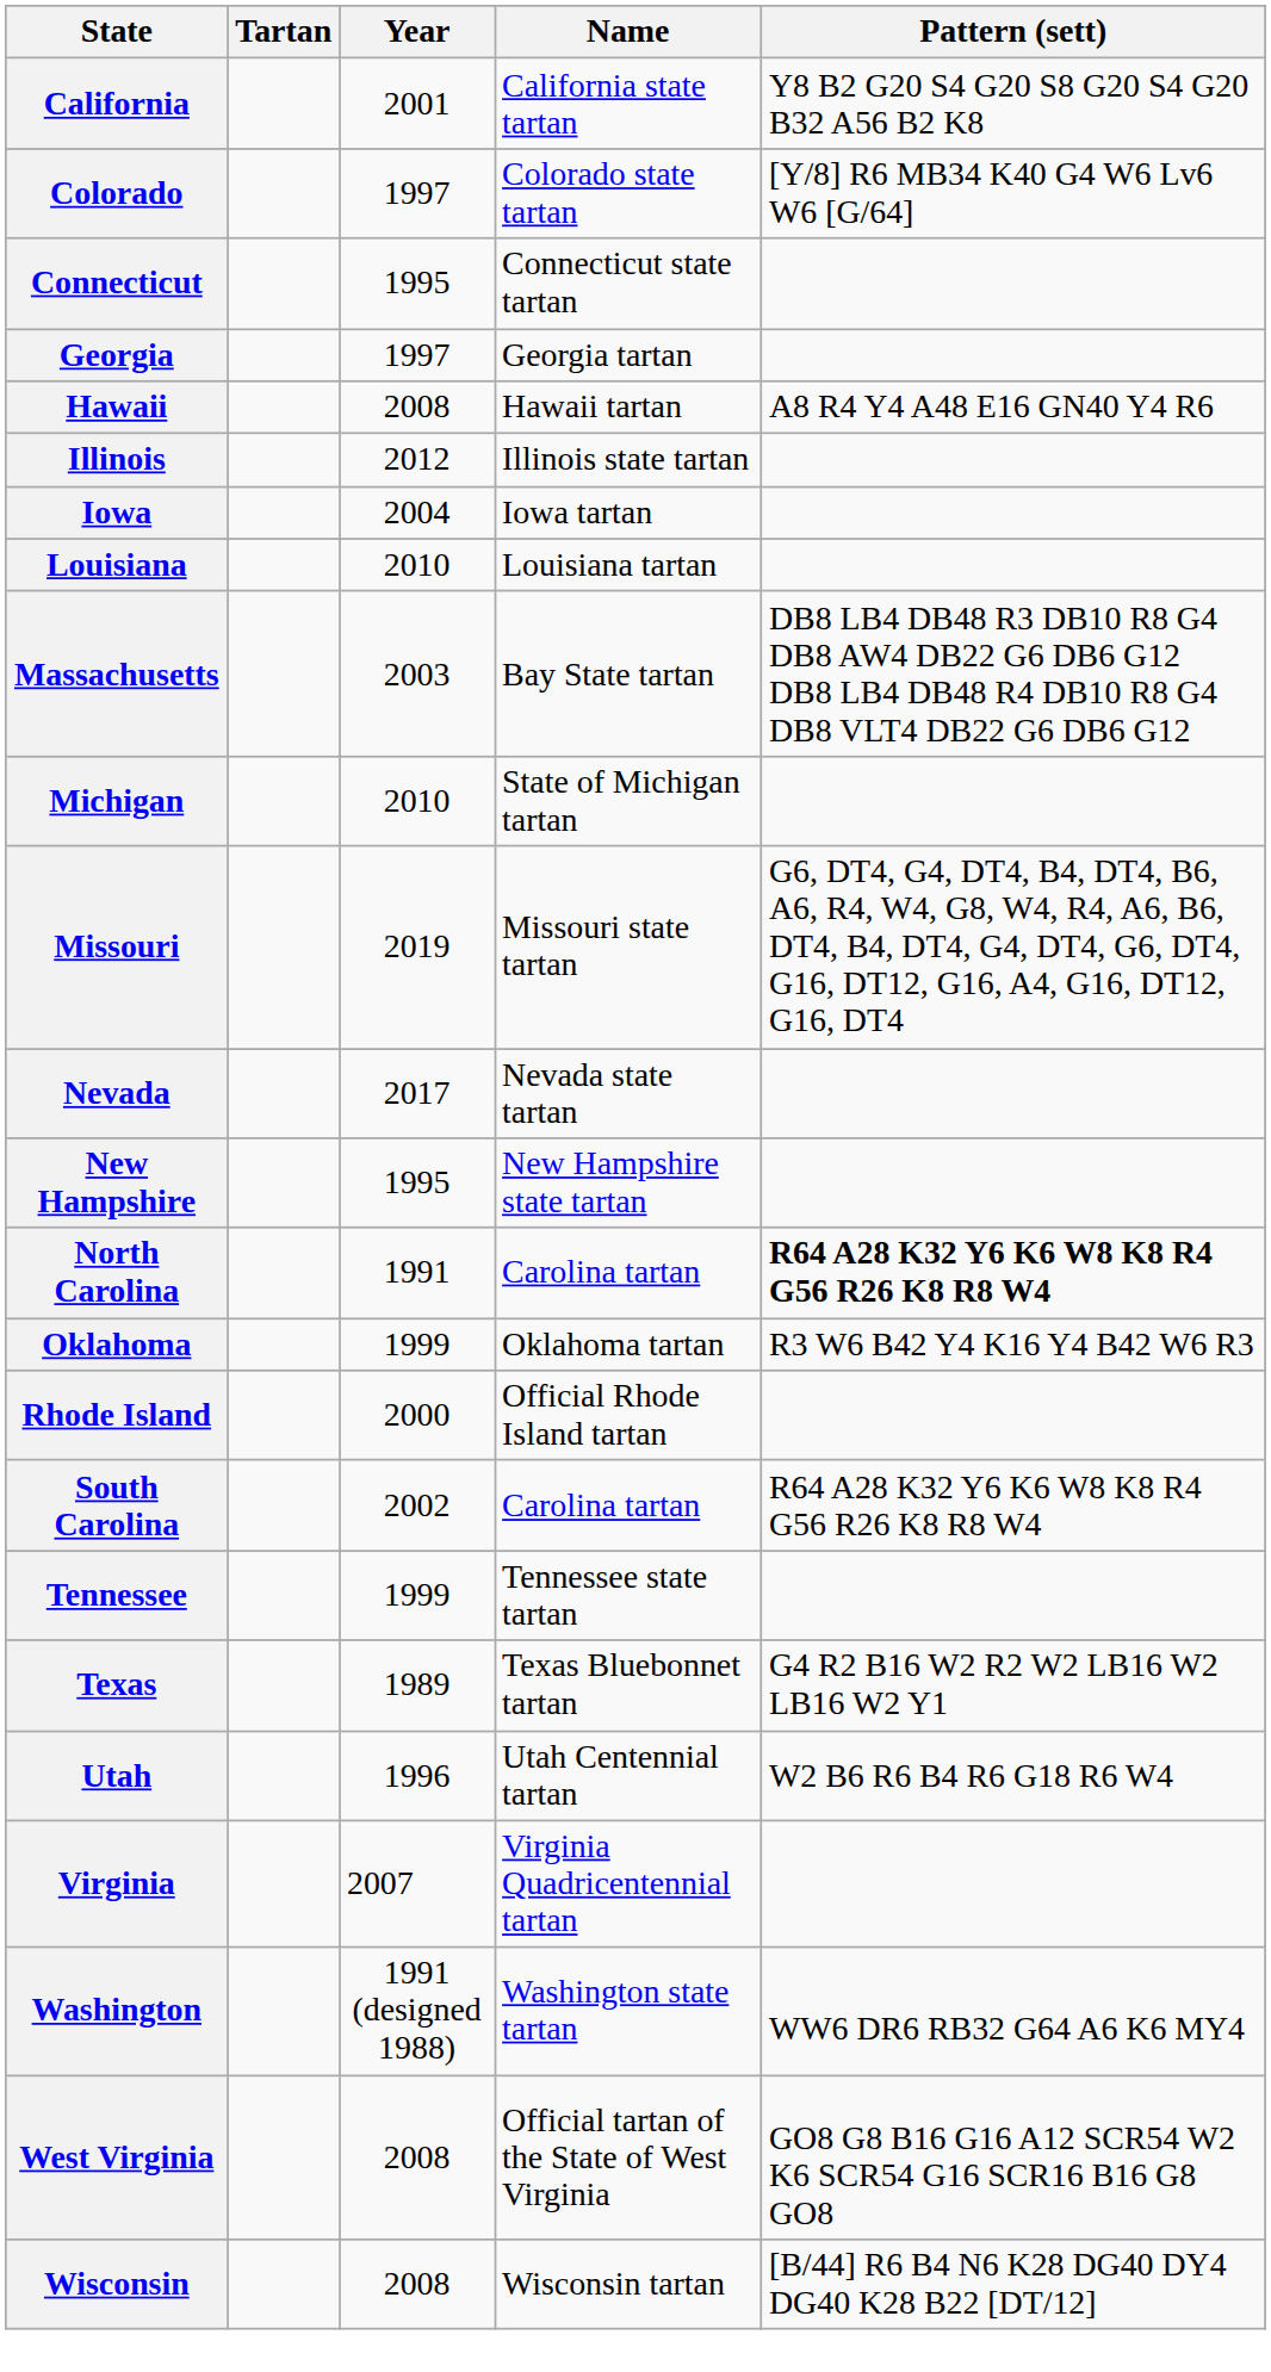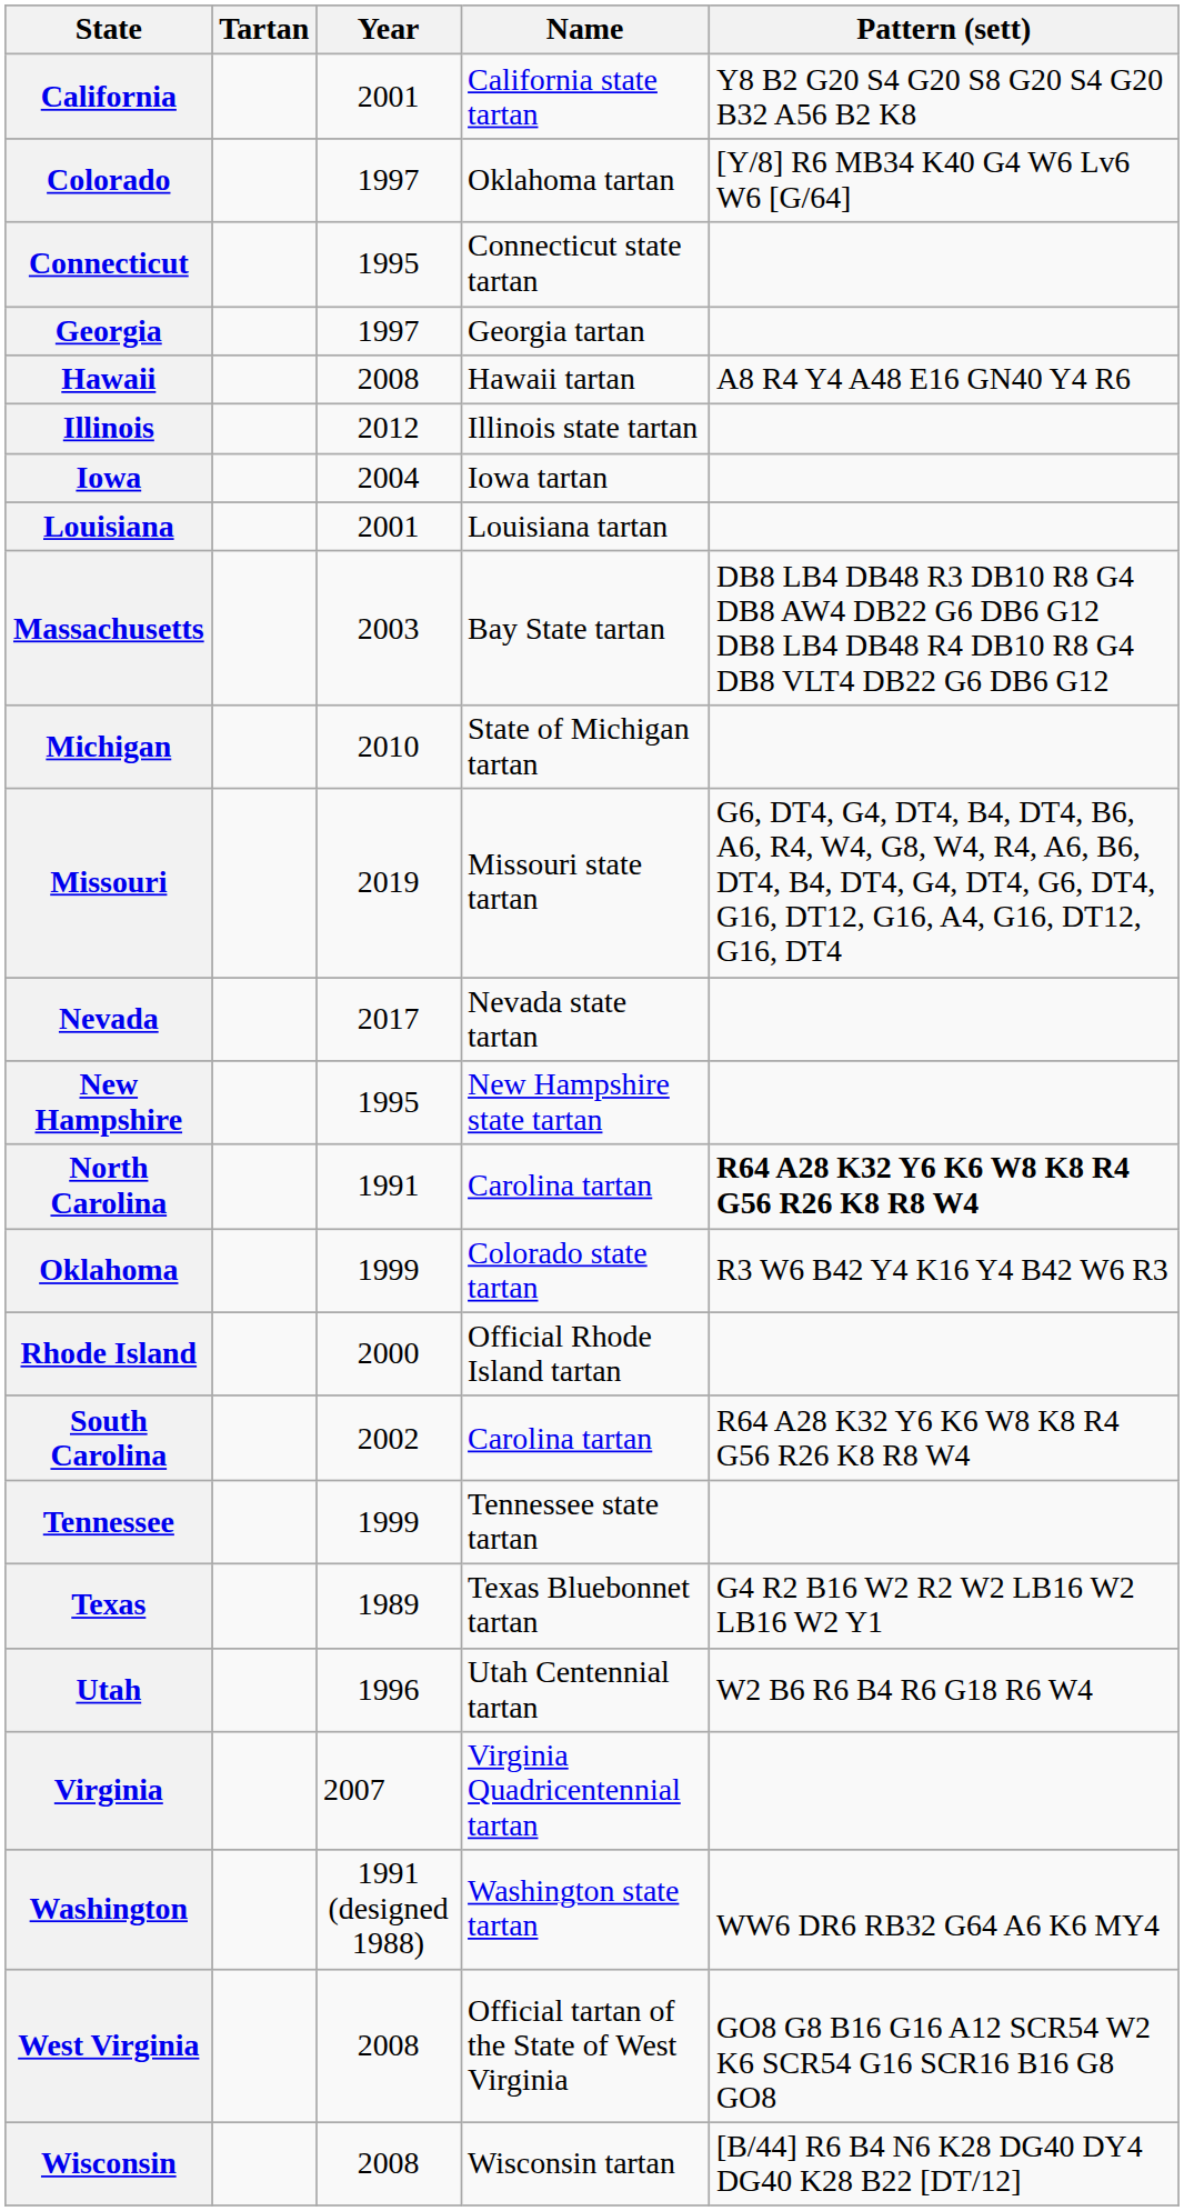 <table class="wikitable sortable">
 <tr>
 <th>State</th>
 <th>Tartan</th>
 <th>Year</th>
 <th>Name</th>
 <th width="40%">Pattern (sett)</th>
 </tr>
 <tr>
 <th><a href='#'>California</a></th>
 <td></td>
 <td align=center>2001</td>
 <td><a href='#'>California state tartan</a></td>
 <td>Y8 B2 G20 S4 G20 S8 G20 S4 G20 B32 A56 B2 K8</td>
 </tr>
 <tr>
 <th><a href='#'>Colorado</a></th>
 <td></td>
 <td align=center>1997</td>
-<td><a href='#'>Colorado state tartan</a></td>
+<td>Oklahoma tartan</td>
 <td>[Y/8] R6 MB34 K40 G4 W6 Lv6 W6 [G/64]</td>
 </tr>
 <tr>
 <th><a href='#'>Connecticut</a></th>
 <td></td>
 <td align=center>1995</td>
 <td>Connecticut state tartan</td>
 <td></td>
 </tr>
 <tr>
 <th><a href='#'>Georgia</a></th>
 <td></td>
 <td align=center>1997</td>
 <td>Georgia tartan</td>
 <td></td>
 </tr>
 <tr>
 <th><a href='#'>Hawaii</a></th>
 <td></td>
 <td align=center>2008</td>
 <td>Hawaii tartan</td>
 <td>A8 R4 Y4 A48 E16 GN40 Y4 R6</td>
 </tr>
 <tr>
 <th><a href='#'>Illinois</a></th>
 <td></td>
 <td align=center>2012</td>
 <td>Illinois state tartan</td>
 <td></td>
 </tr>
 <tr>
 <th><a href='#'>Iowa</a></th>
 <td></td>
 <td align=center>2004</td>
 <td>Iowa tartan</td>
 <td></td>
 </tr>
 <tr>
 <th><a href='#'>Louisiana</a></th>
 <td></td>
-<td align=center>2010</td>
+<td align=center>2001</td>
 <td>Louisiana tartan</td>
 <td></td>
 </tr>
 <tr>
 <th><a href='#'>Massachusetts</a></th>
 <td></td>
 <td align=center>2003</td>
 <td>Bay State tartan</td>
 <td>DB8 LB4 DB48 R3 DB10 R8 G4 DB8 AW4 DB22 G6 DB6 G12<br>DB8 LB4 DB48 R4 DB10 R8 G4 DB8 VLT4 DB22 G6 DB6 G12</td>
 </tr>
 <tr>
 <th><a href='#'>Michigan</a></th>
 <td></td>
 <td align=center>2010</td>
 <td>State of Michigan tartan</td>
 </tr>
 <tr>
 <th><a href='#'>Missouri</a></th>
 <td></td>
 <td align=center>2019</td>
 <td>Missouri state tartan</td>
 <td>G6, DT4, G4, DT4, B4, DT4, B6, A6, R4, W4, G8, W4, R4, A6, B6, DT4, B4, DT4, G4, DT4, G6, DT4, G16, DT12, G16, A4, G16, DT12, G16, DT4</td>
 </tr>
 <tr>
 <th><a href='#'>Nevada</a></th>
 <td></td>
 <td align=center>2017</td>
 <td>Nevada state tartan</td>
 <td></td>
 </tr>
 <tr>
 <th><a href='#'>New Hampshire</a></th>
 <td></td>
 <td align=center>1995</td>
 <td><a href='#'>New Hampshire state tartan</a></td>
 <td></td>
 </tr>
 <tr>
 <th><a href='#'>North Carolina</a></th>
 <td></td>
 <td align=center>1991</td>
 <td><a href='#'>Carolina tartan</a></td>
 <td><strong>R64 A28 K32 Y6 K6 W8 K8 R4 G56 R26 K8 R8 W4</strong></td>
 </tr>
 <tr>
 <th><a href='#'>Oklahoma</a></th>
 <td></td>
 <td align=center>1999</td>
-<td>Oklahoma tartan</td>
+<td><a href='#'>Colorado state tartan</a></td>
 <td>R3 W6 B42 Y4 K16 Y4 B42 W6 R3</td>
 </tr>
 <tr>
 <th><a href='#'>Rhode Island</a></th>
 <td></td>
 <td align=center>2000</td>
 <td>Official Rhode Island tartan</td>
 <td></td>
 </tr>
 <tr>
 <th><a href='#'>South Carolina</a></th>
 <td></td>
 <td align=center>2002</td>
 <td><a href='#'>Carolina tartan</a></td>
 <td>R64 A28 K32 Y6 K6 W8 K8 R4 G56 R26 K8 R8 W4</td>
 </tr>
 <tr>
 <th><a href='#'>Tennessee</a></th>
 <td></td>
 <td align=center>1999</td>
 <td>Tennessee state tartan</td>
 <td></td>
 </tr>
 <tr>
 <th><a href='#'>Texas</a></th>
 <td></td>
 <td align=center>1989</td>
 <td>Texas Bluebonnet tartan</td>
 <td>G4 R2 B16 W2 R2 W2 LB16 W2 LB16 W2 Y1</td>
 </tr>
 <tr>
 <th><a href='#'>Utah</a></th>
 <td></td>
 <td align=center>1996</td>
 <td>Utah Centennial tartan</td>
 <td>W2 B6 R6 B4 R6 G18 R6 W4</td>
 </tr>
 <tr>
 <th><a href='#'>Virginia</a></th>
 <td></td>
 <td>2007</td>
 <td><a href='#'>Virginia Quadricentennial tartan</a></td>
 <td></td>
 </tr>
 <tr>
 <th><a href='#'>Washington</a></th>
 <td></td>
 <td align=center>1991 (designed 1988)</td>
 <td><a href='#'>Washington state tartan</a></td>
 <td><br>WW6 DR6 RB32 G64 A6 K6 MY4</td>
 </tr>
 <tr>
 <th><a href='#'>West Virginia</a></th>
 <td></td>
 <td align=center>2008</td>
 <td>Official tartan of the State of West Virginia</td>
 <td><br>GO8 G8 B16 G16 A12 SCR54 W2 K6 SCR54 G16 SCR16 B16 G8 GO8</td>
 </tr>
 <tr>
 <th><a href='#'>Wisconsin</a></th>
 <td></td>
 <td align=center>2008</td>
 <td>Wisconsin tartan</td>
 <td>[B/44] R6 B4 N6 K28 DG40 DY4 DG40 K28 B22 [DT/12] </td>
 </tr>
 </table>
